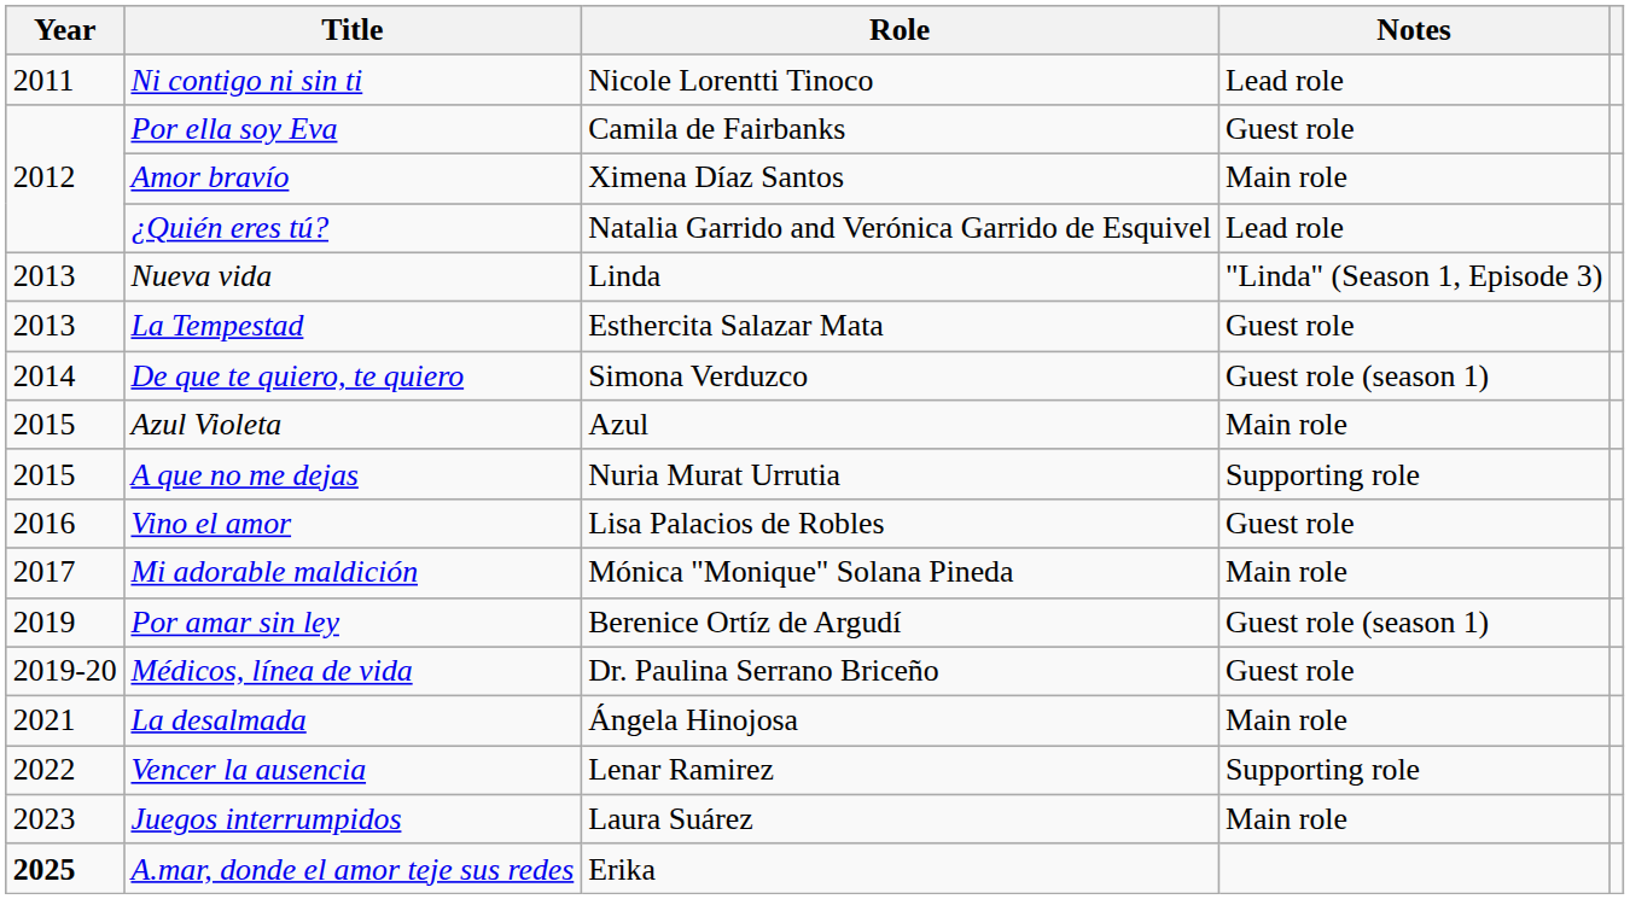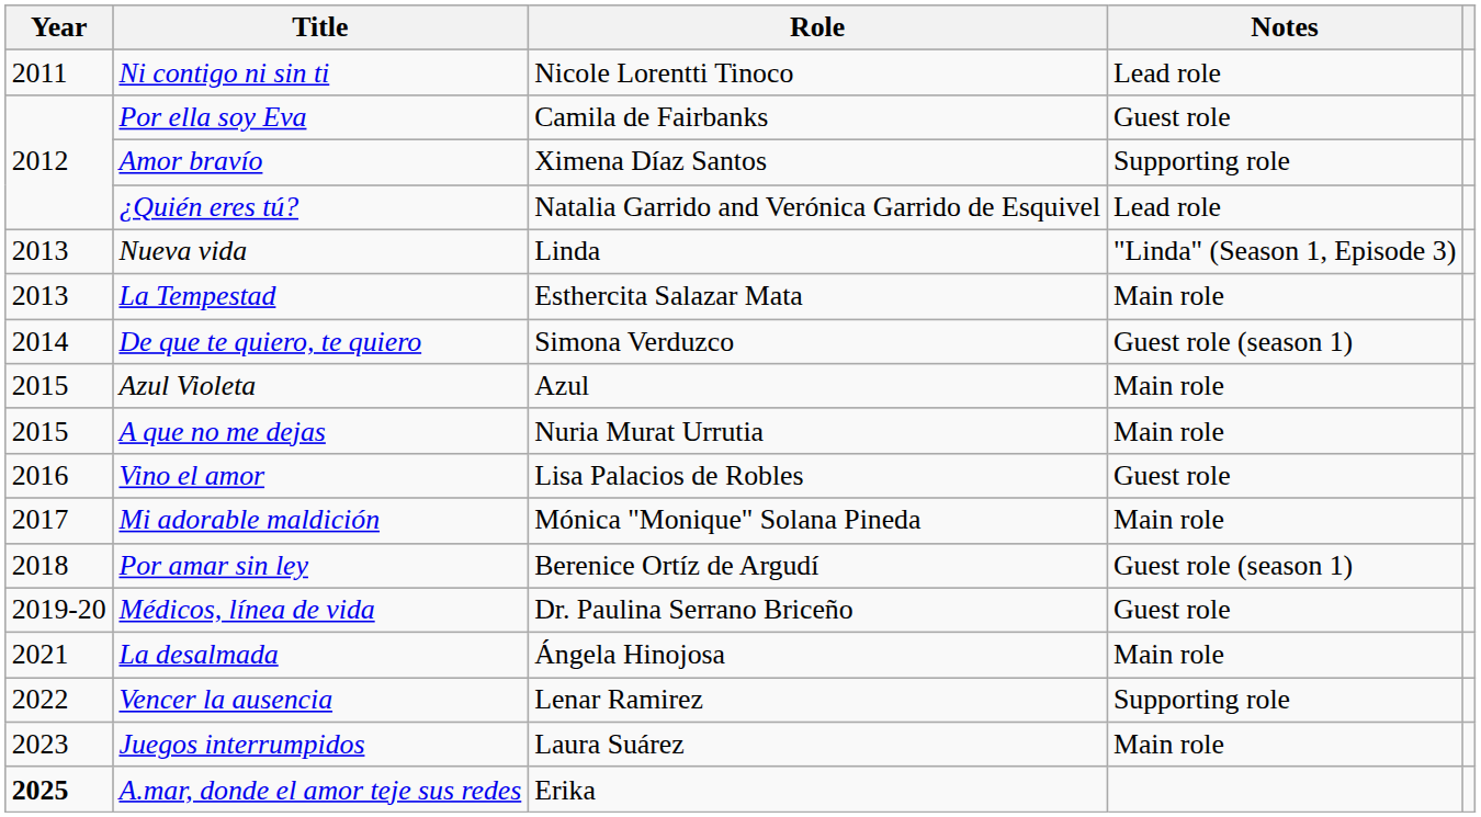 <table class="wikitable plainrowheaders sortable">
 <tr>
 <th scope="col">Year</th>
 <th scope="col">Title</th>
 <th scope="col">Role</th>
 <th scope="col" class="unsortable">Notes</th>
 <th class="unsortable"></th>
 </tr>
 <tr>
 <td>2011</td>
 <td><em><a href='#'>Ni contigo ni sin ti</a></em></td>
 <td>Nicole Lorentti Tinoco</td>
 <td>Lead role</td>
 <td></td>
 </tr>
 <tr>
 <td rowspan=3>2012</td>
 <td><em><a href='#'>Por ella soy Eva</a></em></td>
 <td>Camila de Fairbanks</td>
 <td>Guest role</td>
 <td></td>
 </tr>
 <tr>
 <td><em><a href='#'>Amor bravío</a></em></td>
 <td>Ximena Díaz Santos</td>
-<td>Main role</td>
+<td>Supporting role</td>
 <td></td>
 </tr>
 <tr>
 <td><em><a href='#'>¿Quién eres tú?</a></em></td>
 <td>Natalia Garrido and Verónica Garrido de Esquivel</td>
 <td>Lead role</td>
 <td></td>
 </tr>
 <tr>
 <td>2013</td>
 <td><em>Nueva vida</em></td>
 <td>Linda</td>
 <td>"Linda" (Season 1, Episode 3)</td>
 <td></td>
 </tr>
 <tr>
 <td>2013</td>
 <td><em><a href='#'>La Tempestad</a></em></td>
 <td>Esthercita Salazar Mata</td>
-<td>Guest role</td>
+<td>Main role</td>
 <td></td>
 </tr>
 <tr>
 <td>2014</td>
 <td><em><a href='#'>De que te quiero, te quiero</a></em></td>
 <td>Simona Verduzco</td>
 <td>Guest role (season 1)</td>
 <td></td>
 </tr>
 <tr>
 <td>2015</td>
 <td><em>Azul Violeta</em></td>
 <td>Azul</td>
 <td>Main role</td>
 <td></td>
 </tr>
 <tr>
 <td>2015</td>
 <td><em><a href='#'>A que no me dejas</a></em></td>
 <td>Nuria Murat Urrutia</td>
-<td>Supporting role</td>
+<td>Main role</td>
 <td></td>
 </tr>
 <tr>
 <td>2016</td>
 <td><em><a href='#'>Vino el amor</a></em></td>
 <td>Lisa Palacios de Robles</td>
 <td>Guest role</td>
 <td></td>
 </tr>
 <tr>
 <td>2017</td>
 <td><em><a href='#'>Mi adorable maldición</a></em></td>
 <td>Mónica "Monique" Solana Pineda</td>
 <td>Main role</td>
 <td></td>
 </tr>
 <tr>
-<td>2019</td>
+<td>2018</td>
 <td><em><a href='#'>Por amar sin ley</a></em></td>
 <td>Berenice Ortíz de Argudí</td>
 <td>Guest role (season 1)</td>
 <td></td>
 </tr>
 <tr>
 <td>2019-20</td>
 <td><em><a href='#'>Médicos, línea de vida</a></em></td>
 <td>Dr. Paulina Serrano Briceño</td>
 <td>Guest role</td>
 <td></td>
 </tr>
 <tr>
 <td>2021</td>
 <td><em><a href='#'>La desalmada</a></em></td>
 <td>Ángela Hinojosa</td>
 <td>Main role</td>
 <td></td>
 </tr>
 <tr>
 <td>2022</td>
 <td><em><a href='#'>Vencer la ausencia</a></em></td>
 <td>Lenar Ramirez</td>
 <td>Supporting role</td>
 <td></td>
 </tr>
 <tr>
 <td>2023</td>
 <td><em><a href='#'>Juegos interrumpidos</a></em></td>
 <td>Laura Suárez</td>
 <td>Main role</td>
 <td></td>
 </tr>
 <tr>
 <td><strong>2025</strong></td>
 <td><em><a href='#'>A.mar, donde el amor teje sus redes</a></em></td>
 <td>Erika</td>
 <td></td>
 <td></td>
 </tr>
 </table>
